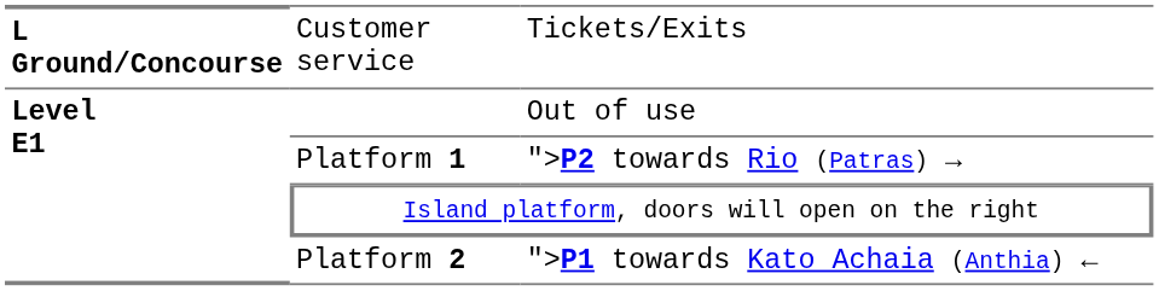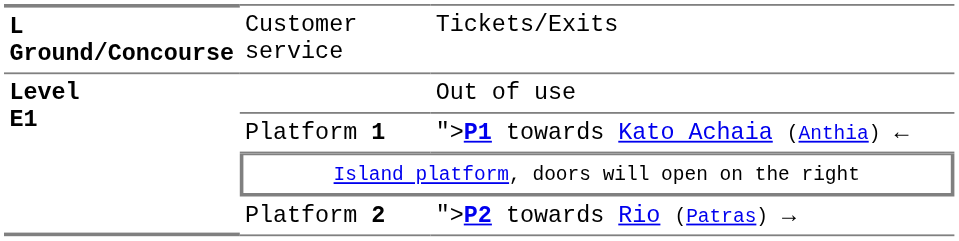 <table table border=0 cellspacing=0 cellpadding=3>
 <tr>
 <td style="border-bottom:solid 1px gray;border-top:solid 2px gray;" width=50 valign=top><strong>L<br>Ground/Concourse</strong></td>
 <td style="border-top:solid 1px gray;border-bottom:solid 1px gray;" width=100 valign=top>Customer service</td>
 <td style="border-top:solid 1px gray;border-bottom:solid 1px gray;" width=285 valign=top>Tickets/Exits</td>
 </tr>
 <tr>
 <td style="border-bottom:solid 2px gray;" rowspan=15 valign=top><strong>Level<br>Ε1</strong></td>
 <td style="border-bottom:solid 1px gray;"></td>
 <td style="border-bottom:solid 1px gray;">Out of use</td>
 </tr>
 <tr>
 <td style="border-bottom:solid 1px gray;">Platform <span><strong>1</strong></span></td>
-<td style="border-bottom:solid 1px gray;"><span>"><a href='#'><span><strong>P2</strong></span></a></span>  towards <a href='#'>Rio</a> <small>(<a href='#'>Patras</a>)</small> →</td>
+<td style="border-bottom:solid 1px gray;"><span>"><a href='#'><span><strong>P1</strong></span></a></span>  towards <a href='#'>Kato Achaia</a> <small>(<a href='#'>Anthia</a>)</small> ←</td>
 </tr>
 <tr>
 <td style="border-top:solid 1px gray;border-right:solid 2px gray;border-left:solid 2px gray;border-bottom:solid 2px gray;text-align:center;" colspan=2><small><a href='#'>Island platform</a>, doors will open on the right</small></td>
 </tr>
 <tr>
 <td style="border-bottom:solid 1px gray;">Platform <span><strong>2</strong></span></td>
-<td style="border-bottom:solid 1px gray;"><span>"><a href='#'><span><strong>P1</strong></span></a></span>  towards <a href='#'>Kato Achaia</a> <small>(<a href='#'>Anthia</a>)</small> ←</td>
+<td style="border-bottom:solid 1px gray;"><span>"><a href='#'><span><strong>P2</strong></span></a></span>  towards <a href='#'>Rio</a> <small>(<a href='#'>Patras</a>)</small> →</td>
 </tr>
 </table>
